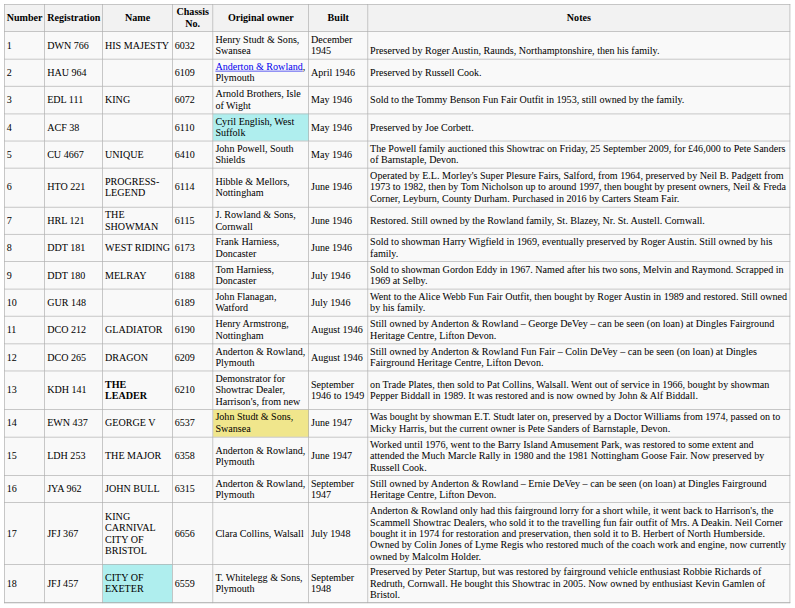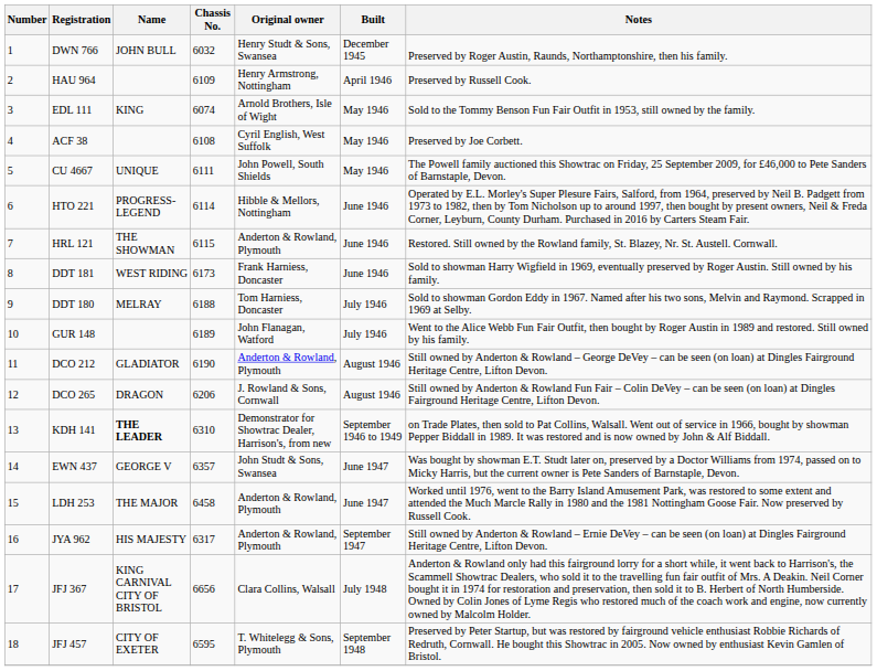 <table class=wikitable>
 <tr>
 <th>Number</th>
 <th>Registration</th>
 <th>Name</th>
 <th>Chassis No.</th>
 <th>Original owner</th>
 <th>Built</th>
 <th>Notes</th>
 </tr>
 <tr>
 <td>1</td>
 <td>DWN 766</td>
-<td>HIS MAJESTY</td>
+<td>JOHN BULL</td>
 <td>6032</td>
 <td>Henry Studt & Sons, Swansea</td>
 <td>December 1945</td>
 <td><br>Preserved by Roger Austin, Raunds, Northamptonshire, then his family.</td>
 </tr>
 <tr>
 <td>2</td>
 <td>HAU 964</td>
 <td></td>
 <td>6109</td>
-<td><a href='#'>Anderton & Rowland</a>, Plymouth</td>
+<td>Henry Armstrong, Nottingham</td>
 <td>April 1946</td>
 <td>Preserved by Russell Cook.</td>
 </tr>
 <tr>
 <td>3</td>
 <td>EDL 111</td>
 <td>KING</td>
-<td>6072</td>
+<td>6074</td>
 <td>Arnold Brothers, Isle of Wight</td>
 <td>May 1946</td>
 <td>Sold to the Tommy Benson Fun Fair Outfit in 1953, still owned by the family.</td>
 </tr>
 <tr>
 <td>4</td>
 <td>ACF 38</td>
 <td></td>
-<td>6110</td>
-<td style="background: paleturquoise;">Cyril English, West Suffolk</td>
+<td>6108</td>
+<td>Cyril English, West Suffolk</td>
 <td>May 1946</td>
 <td>Preserved by Joe Corbett.</td>
 </tr>
 <tr>
 <td>5</td>
 <td>CU 4667</td>
 <td>UNIQUE</td>
-<td>6410</td>
+<td>6111</td>
 <td>John Powell, South Shields</td>
 <td>May 1946</td>
 <td>The Powell family auctioned this Showtrac on Friday, 25 September 2009, for £46,000 to Pete Sanders of Barnstaple, Devon.</td>
 </tr>
 <tr>
 <td>6</td>
 <td>HTO 221</td>
 <td>PROGRESS-LEGEND</td>
 <td>6114</td>
 <td>Hibble & Mellors, Nottingham</td>
 <td>June 1946</td>
 <td>Operated by E.L. Morley's Super Plesure Fairs, Salford, from 1964, preserved by Neil B. Padgett from 1973 to 1982, then by Tom Nicholson up to around 1997, then bought by present owners, Neil & Freda Corner, Leyburn, County Durham. Purchased in 2016 by Carters Steam Fair.</td>
 </tr>
 <tr>
 <td>7</td>
 <td>HRL 121</td>
 <td>THE SHOWMAN</td>
 <td>6115</td>
-<td>J. Rowland & Sons, Cornwall</td>
+<td>Anderton & Rowland, Plymouth</td>
 <td>June 1946</td>
 <td>Restored. Still owned by the Rowland family, St. Blazey, Nr. St. Austell. Cornwall.</td>
 </tr>
 <tr>
 <td>8</td>
 <td>DDT 181</td>
 <td>WEST RIDING</td>
 <td>6173</td>
 <td>Frank Harniess, Doncaster</td>
 <td>June 1946</td>
 <td>Sold to showman Harry Wigfield in 1969, eventually preserved by Roger Austin. Still owned by his family.</td>
 </tr>
 <tr>
 <td>9</td>
 <td>DDT 180</td>
 <td>MELRAY</td>
 <td>6188</td>
 <td>Tom Harniess, Doncaster</td>
 <td>July 1946</td>
 <td>Sold to showman Gordon Eddy in 1967. Named after his two sons, Melvin and Raymond. Scrapped in 1969 at Selby.</td>
 </tr>
 <tr>
 <td>10</td>
 <td>GUR 148</td>
 <td></td>
 <td>6189</td>
 <td>John Flanagan, Watford</td>
 <td>July 1946</td>
 <td>Went to the Alice Webb Fun Fair Outfit, then bought by Roger Austin in 1989 and restored. Still owned by his family.</td>
 </tr>
 <tr>
 <td>11</td>
 <td>DCO 212</td>
 <td>GLADIATOR</td>
 <td>6190</td>
-<td>Henry Armstrong, Nottingham</td>
+<td><a href='#'>Anderton & Rowland</a>, Plymouth</td>
 <td>August 1946</td>
 <td>Still owned by Anderton & Rowland – George DeVey – can be seen (on loan) at Dingles Fairground Heritage Centre, Lifton Devon.</td>
 </tr>
 <tr>
 <td>12</td>
 <td>DCO 265</td>
 <td>DRAGON</td>
-<td>6209</td>
-<td>Anderton & Rowland, Plymouth</td>
+<td>6206</td>
+<td>J. Rowland & Sons, Cornwall</td>
 <td>August 1946</td>
 <td>Still owned by Anderton & Rowland Fun Fair – Colin DeVey – can be seen (on loan) at Dingles Fairground Heritage Centre, Lifton Devon.</td>
 </tr>
 <tr>
 <td>13</td>
 <td>KDH 141</td>
 <td><strong>THE LEADER</strong></td>
-<td>6210</td>
+<td>6310</td>
 <td>Demonstrator for Showtrac Dealer, Harrison's, from new</td>
 <td>September 1946 to 1949</td>
 <td>on Trade Plates, then sold to Pat Collins, Walsall. Went out of service in 1966, bought by showman Pepper Biddall in 1989. It was restored and is now owned by John & Alf Biddall.</td>
 </tr>
 <tr>
 <td>14</td>
 <td>EWN 437</td>
 <td>GEORGE V</td>
-<td>6537</td>
-<td style="background: khaki;">John Studt & Sons, Swansea</td>
+<td>6357</td>
+<td>John Studt & Sons, Swansea</td>
 <td>June 1947</td>
 <td>Was bought by showman E.T. Studt later on, preserved by a Doctor Williams from 1974, passed on to Micky Harris, but the current owner is Pete Sanders of Barnstaple, Devon.</td>
 </tr>
 <tr>
 <td>15</td>
 <td>LDH 253</td>
 <td>THE MAJOR</td>
-<td>6358</td>
+<td>6458</td>
 <td>Anderton & Rowland, Plymouth</td>
 <td>June 1947</td>
 <td>Worked until 1976, went to the Barry Island Amusement Park, was restored to some extent and attended the Much Marcle Rally in 1980 and the 1981 Nottingham Goose Fair. Now preserved by Russell Cook.</td>
 </tr>
 <tr>
 <td>16</td>
 <td>JYA 962</td>
-<td>JOHN BULL</td>
-<td>6315</td>
+<td>HIS MAJESTY</td>
+<td>6317</td>
 <td>Anderton & Rowland, Plymouth</td>
 <td>September 1947</td>
 <td>Still owned by Anderton & Rowland – Ernie DeVey – can be seen (on loan) at Dingles Fairground Heritage Centre, Lifton Devon.</td>
 </tr>
 <tr>
 <td>17</td>
 <td>JFJ 367</td>
 <td>KING CARNIVAL<br>CITY OF BRISTOL</td>
 <td>6656</td>
 <td>Clara Collins, Walsall</td>
 <td>July 1948</td>
 <td>Anderton & Rowland only had this fairground lorry for a short while, it went back to Harrison's, the Scammell Showtrac Dealers, who sold it to the travelling fun fair outfit of Mrs. A Deakin. Neil Corner bought it in 1974 for restoration and preservation, then sold it to B. Herbert of North Humberside. Owned by Colin Jones of Lyme Regis who restored much of the coach work and engine, now currently owned by Malcolm Holder.</td>
 </tr>
 <tr>
 <td>18</td>
 <td>JFJ 457</td>
-<td style="background: paleturquoise;">CITY OF EXETER</td>
-<td>6559</td>
+<td>CITY OF EXETER</td>
+<td>6595</td>
 <td>T. Whitelegg & Sons, Plymouth</td>
 <td>September 1948</td>
 <td>Preserved by Peter Startup, but was restored by fairground vehicle enthusiast Robbie Richards of Redruth, Cornwall. He bought this Showtrac in 2005. Now owned by enthusiast Kevin Gamlen of Bristol.</td>
 </tr>
 <tr>
 </tr>
 </table>
